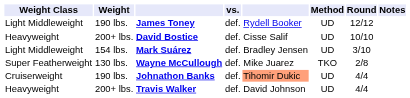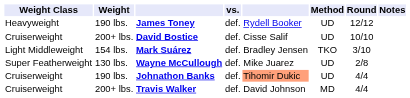 <table class="toccolours" style="font-size: 85%;">
 <tr>
 <th style="background:#e6e8fa; color:#000; text-align:center;">Weight Class</th>
 <th style="background:#e6e8fa; color:#000; text-align:center;">Weight</th>
 <th style="background:#e6e8fa; color:#000; text-align:center;"></th>
 <th style="background:#e6e8fa; color:#000; text-align:center;">vs.</th>
 <th style="background:#e6e8fa; color:#000; text-align:center;"></th>
 <th style="background:#e6e8fa; color:#000; text-align:center;">Method</th>
 <th style="background:#e6e8fa; color:#000; text-align:center;">Round</th>
 <th style="background:#e6e8fa; color:#000; text-align:center;">Notes</th>
 </tr>
 <tr>
-<td>Light Middleweight</td>
+<td>Heavyweight</td>
 <td>190 lbs.</td>
 <td><strong><a href='#'>James Toney</a></strong></td>
 <td>def.</td>
 <td><a href='#'>Rydell Booker</a></td>
 <td align=center>UD</td>
 <td align=center>12/12</td>
 <td></td>
 </tr>
 <tr>
-<td>Heavyweight</td>
+<td>Cruiserweight</td>
 <td>200+ lbs.</td>
 <td><strong><a href='#'>David Bostice</a></strong></td>
 <td>def.</td>
 <td>Cisse Salif</td>
 <td align=center>UD</td>
 <td align=center>10/10</td>
 </tr>
 <tr>
 <td>Light Middleweight</td>
 <td>154 lbs.</td>
 <td><strong><a href='#'>Mark Suárez</a></strong></td>
 <td>def.</td>
 <td>Bradley Jensen</td>
-<td align=center>UD</td>
+<td align=center>TKO</td>
 <td align=center>3/10</td>
 </tr>
 <tr>
 <td>Super Featherweight</td>
 <td>130 lbs.</td>
 <td><strong><a href='#'>Wayne McCullough</a></strong></td>
 <td>def.</td>
 <td>Mike Juarez</td>
-<td align=center>TKO</td>
+<td align=center>UD</td>
 <td align=center>2/8</td>
 </tr>
 <tr>
 <td>Cruiserweight</td>
 <td>190 lbs.</td>
 <td><strong><a href='#'>Johnathon Banks</a></strong></td>
 <td>def.</td>
 <td style="background: lightsalmon;">Tihomir Dukic</td>
 <td align=center>UD</td>
 <td align=center>4/4</td>
 </tr>
 <tr>
-<td>Heavyweight</td>
+<td>Cruiserweight</td>
 <td>200+ lbs.</td>
 <td><strong><a href='#'>Travis Walker</a></strong></td>
 <td>def.</td>
 <td>David Johnson</td>
-<td align=center>UD</td>
+<td align=center>MD</td>
 <td align=center>4/4</td>
 </tr>
 </table>
